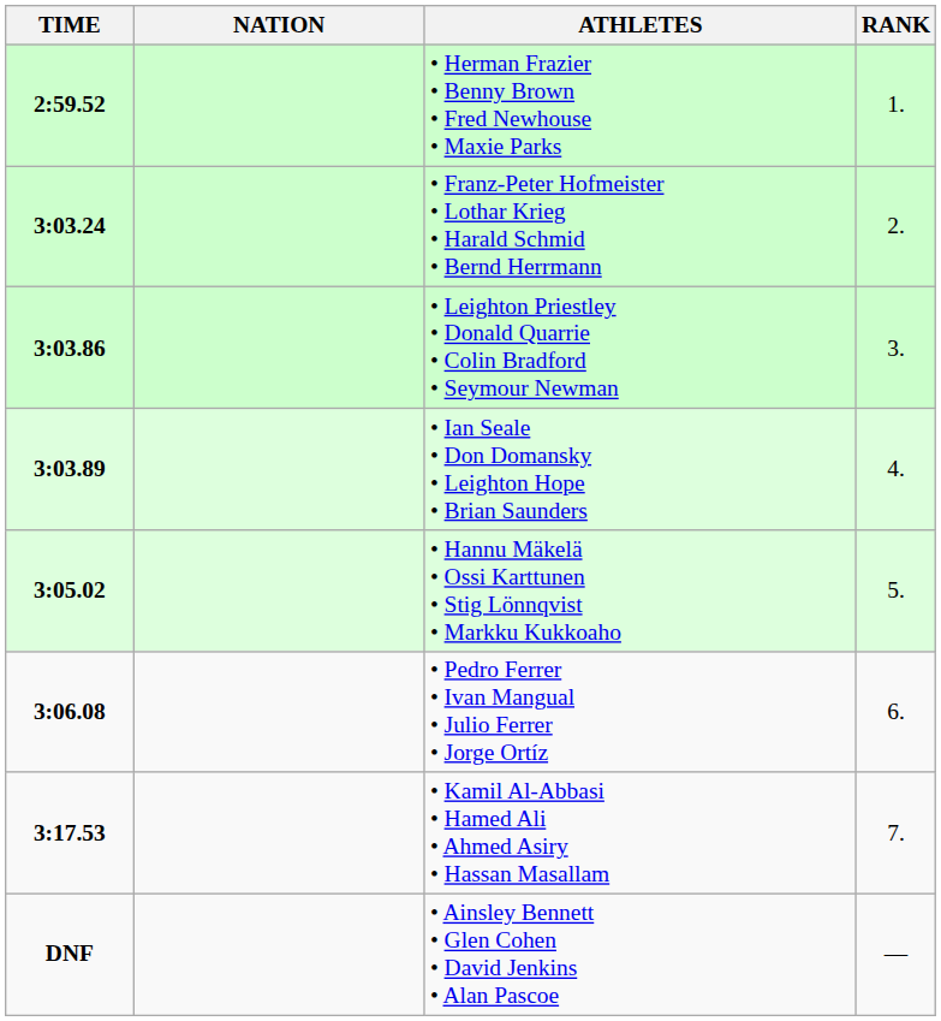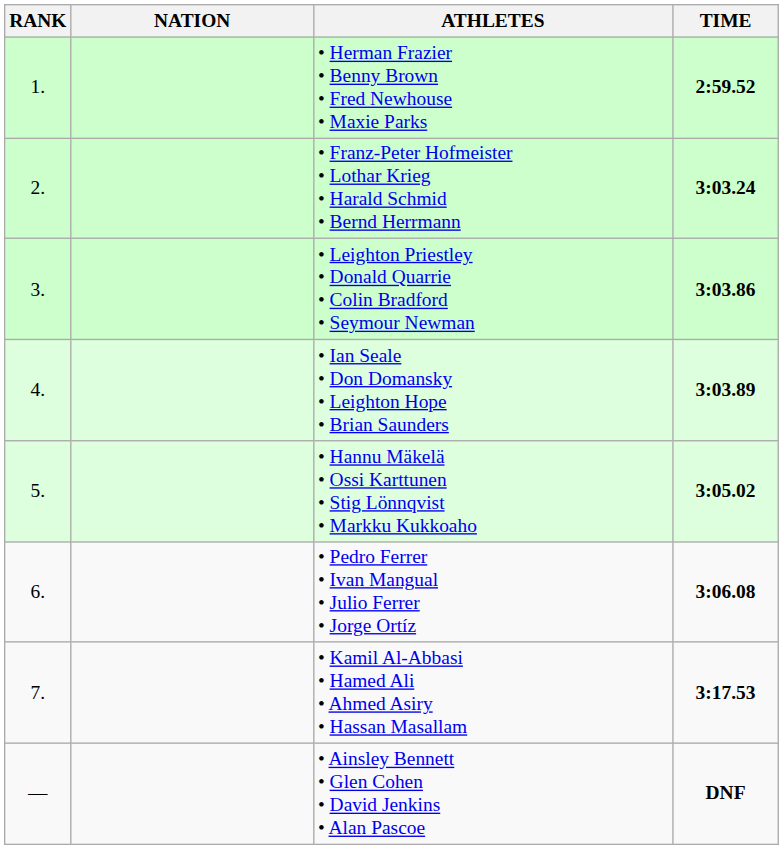 <table class="wikitable" style="border-collapse: collapse; font-size: 90%;">
 <tr>
-<th style="width: 5em">TIME</th>
+<th>RANK</th>
 <th style="width: 12em">NATION</th>
 <th style="width: 18em">ATHLETES</th>
-<th>RANK</th>
+<th style="width: 5em">TIME</th>
 </tr>
 <tr style="background:#ccffcc;">
-<td align="center"><strong>2:59.52</strong></td>
+<td align="center">1.</td>
 <td align="center"></td>
 <td>• <a href='#'>Herman Frazier</a><br>• <a href='#'>Benny Brown</a><br>• <a href='#'>Fred Newhouse</a><br>• <a href='#'>Maxie Parks</a></td>
-<td align="center">1.</td>
+<td align="center"><strong>2:59.52</strong></td>
 </tr>
 <tr style="background:#ccffcc;">
-<td align="center"><strong>3:03.24</strong></td>
+<td align="center">2.</td>
 <td align="center"></td>
 <td>• <a href='#'>Franz-Peter Hofmeister</a><br>• <a href='#'>Lothar Krieg</a><br>• <a href='#'>Harald Schmid</a><br>• <a href='#'>Bernd Herrmann</a></td>
-<td align="center">2.</td>
+<td align="center"><strong>3:03.24</strong></td>
 </tr>
 <tr style="background:#ccffcc;">
-<td align="center"><strong>3:03.86</strong></td>
+<td align="center">3.</td>
 <td align="center"></td>
 <td>• <a href='#'>Leighton Priestley</a><br>• <a href='#'>Donald Quarrie</a><br>• <a href='#'>Colin Bradford</a><br>• <a href='#'>Seymour Newman</a></td>
-<td align="center">3.</td>
+<td align="center"><strong>3:03.86</strong></td>
 </tr>
 <tr style="background:#ddffdd;">
-<td align="center"><strong>3:03.89</strong></td>
+<td align="center">4.</td>
 <td align="center"></td>
 <td>• <a href='#'>Ian Seale</a><br>• <a href='#'>Don Domansky</a><br>• <a href='#'>Leighton Hope</a><br>• <a href='#'>Brian Saunders</a></td>
-<td align="center">4.</td>
+<td align="center"><strong>3:03.89</strong></td>
 </tr>
 <tr style="background:#ddffdd;">
-<td align="center"><strong>3:05.02</strong></td>
+<td align="center">5.</td>
 <td align="center"></td>
 <td>• <a href='#'>Hannu Mäkelä</a><br>• <a href='#'>Ossi Karttunen</a><br>• <a href='#'>Stig Lönnqvist</a><br>• <a href='#'>Markku Kukkoaho</a></td>
-<td align="center">5.</td>
+<td align="center"><strong>3:05.02</strong></td>
 </tr>
 <tr>
-<td align="center"><strong>3:06.08</strong></td>
+<td align="center">6.</td>
 <td align="center"></td>
 <td>• <a href='#'>Pedro Ferrer</a><br>• <a href='#'>Ivan Mangual</a><br>• <a href='#'>Julio Ferrer</a><br>• <a href='#'>Jorge Ortíz</a></td>
-<td align="center">6.</td>
+<td align="center"><strong>3:06.08</strong></td>
 </tr>
 <tr>
-<td align="center"><strong>3:17.53</strong></td>
+<td align="center">7.</td>
 <td align="center"></td>
 <td>• <a href='#'>Kamil Al-Abbasi</a><br>• <a href='#'>Hamed Ali</a><br>• <a href='#'>Ahmed Asiry</a><br>• <a href='#'>Hassan Masallam</a></td>
-<td align="center">7.</td>
+<td align="center"><strong>3:17.53</strong></td>
 </tr>
 <tr>
-<td align="center"><strong>DNF</strong></td>
+<td align="center">—</td>
 <td align="center"></td>
 <td>• <a href='#'>Ainsley Bennett</a><br>• <a href='#'>Glen Cohen</a><br>• <a href='#'>David Jenkins</a><br>• <a href='#'>Alan Pascoe</a></td>
-<td align="center">—</td>
+<td align="center"><strong>DNF</strong></td>
 </tr>
 </table>
